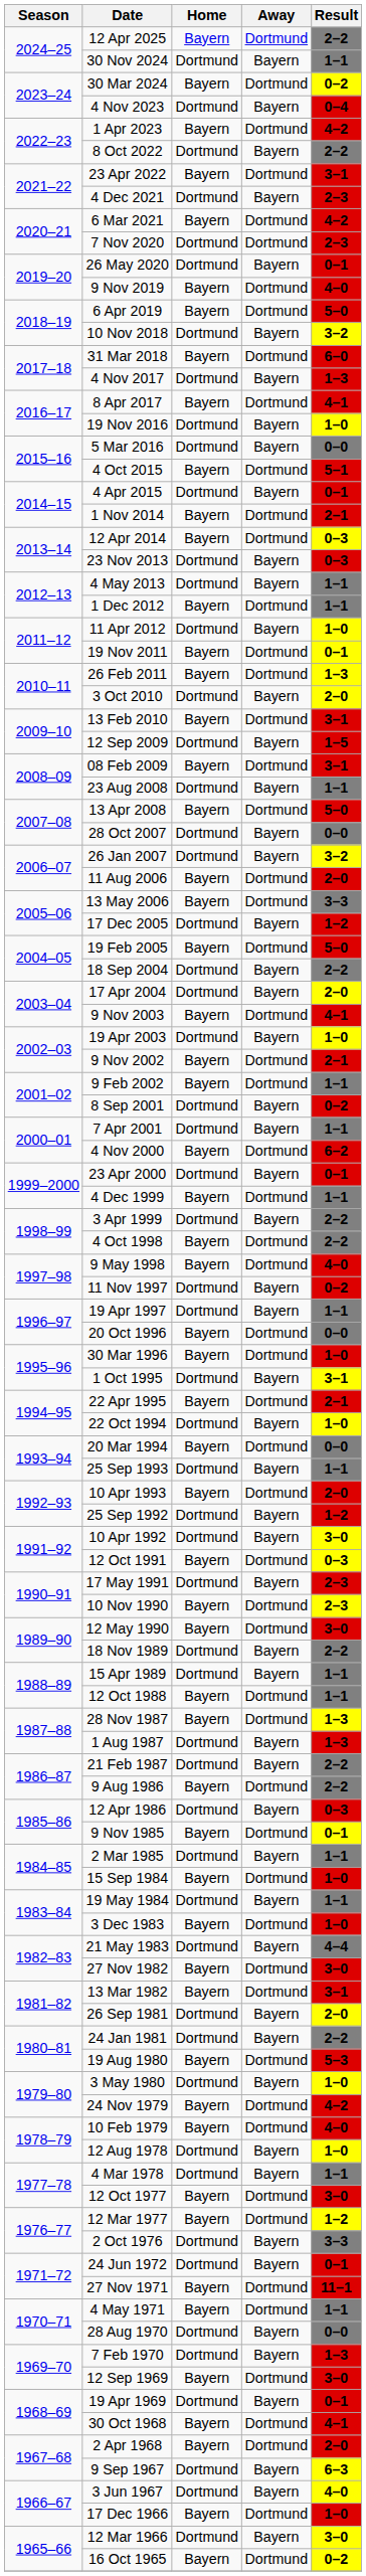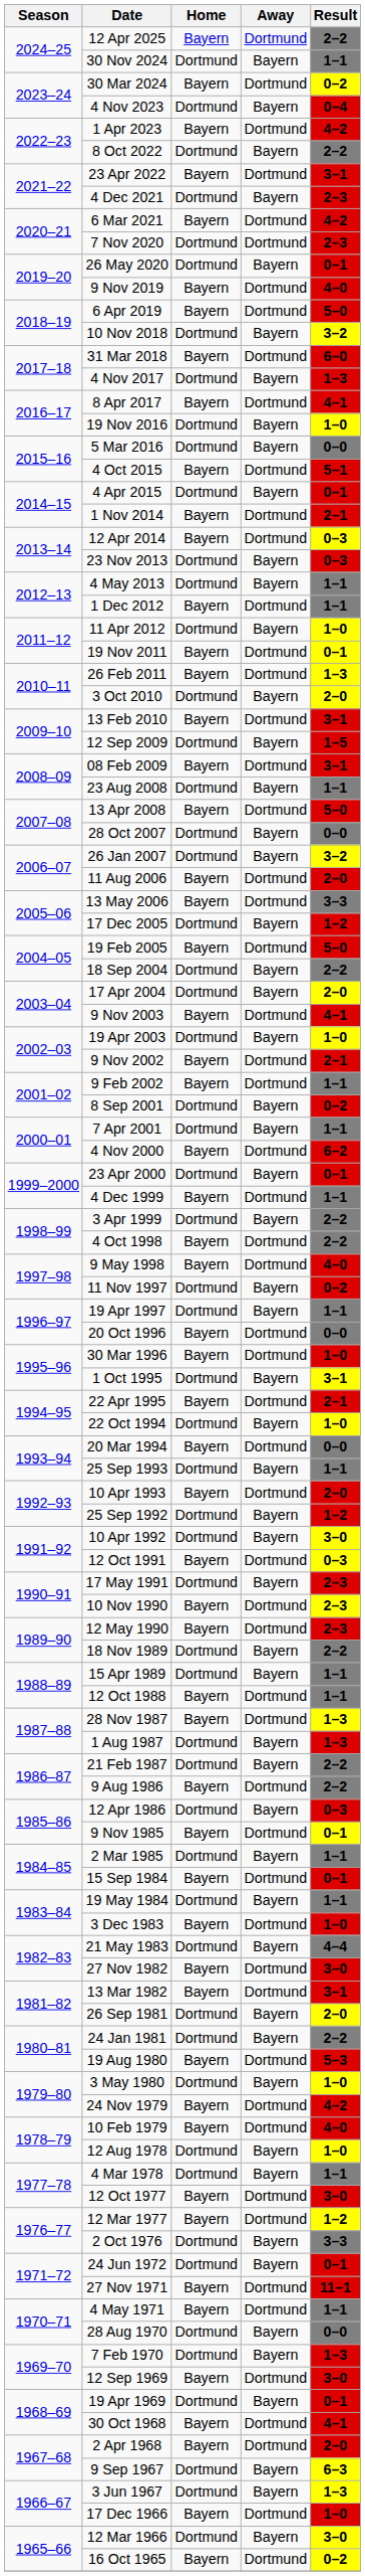 <table class="wikitable" style="text-align:center;">
 <tr>
 <th>Season</th>
 <th>Date</th>
 <th>Home</th>
 <th>Away</th>
 <th>Result</th>
 </tr>
 <tr>
 <td rowspan=2><a href='#'>2024–25</a></td>
 <td>12 Apr 2025</td>
 <td><a href='#'>Bayern</a></td>
 <td><a href='#'>Dortmund</a></td>
 <td bgcolor=808080><span><strong>2–2</strong></span></td>
 </tr>
 <tr>
 <td>30 Nov 2024</td>
 <td>Dortmund</td>
 <td>Bayern</td>
 <td bgcolor=808080><span><strong>1–1</strong></span></td>
 </tr>
 <tr>
 <td rowspan=2><a href='#'>2023–24</a></td>
 <td>30 Mar 2024</td>
 <td>Bayern</td>
 <td>Dortmund</td>
 <td bgcolor=FFFF00><span><strong>0–2</strong></span></td>
 </tr>
 <tr>
 <td>4 Nov 2023</td>
 <td>Dortmund</td>
 <td>Bayern</td>
 <td bgcolor=DD0000><span><strong>0–4</strong></span></td>
 </tr>
 <tr>
 <td rowspan=2><a href='#'>2022–23</a></td>
 <td>1 Apr 2023</td>
 <td>Bayern</td>
 <td>Dortmund</td>
 <td bgcolor=DD0000><span><strong>4–2</strong></span></td>
 </tr>
 <tr>
 <td>8 Oct 2022</td>
 <td>Dortmund</td>
 <td>Bayern</td>
 <td bgcolor=808080><span><strong>2–2</strong></span></td>
 </tr>
 <tr>
 <td rowspan=2><a href='#'>2021–22</a></td>
 <td>23 Apr 2022</td>
 <td>Bayern</td>
 <td>Dortmund</td>
 <td bgcolor=DD0000><span><strong>3–1</strong></span></td>
 </tr>
 <tr>
 <td>4 Dec 2021</td>
 <td>Dortmund</td>
 <td>Bayern</td>
 <td bgcolor=DD0000><span><strong>2–3</strong></span></td>
 </tr>
 <tr>
 <td rowspan=2><a href='#'>2020–21</a></td>
 <td>6 Mar 2021</td>
 <td>Bayern</td>
 <td>Dortmund</td>
 <td bgcolor=DD0000><span><strong>4–2</strong></span></td>
 </tr>
 <tr>
 <td>7 Nov 2020</td>
 <td>Dortmund</td>
 <td>Dortmund</td>
 <td bgcolor=DD0000><span><strong>2–3</strong></span></td>
 </tr>
 <tr>
 <td rowspan=2><a href='#'>2019–20</a></td>
 <td>26 May 2020</td>
 <td>Dortmund</td>
 <td>Bayern</td>
 <td bgcolor=DD0000><span><strong>0–1</strong></span></td>
 </tr>
 <tr>
 <td>9 Nov 2019</td>
 <td>Bayern</td>
 <td>Dortmund</td>
 <td bgcolor=DD0000><span><strong>4–0</strong></span></td>
 </tr>
 <tr>
 <td rowspan=2><a href='#'>2018–19</a></td>
 <td>6 Apr 2019</td>
 <td>Bayern</td>
 <td>Dortmund</td>
 <td bgcolor=DD0000><span><strong>5–0</strong></span></td>
 </tr>
 <tr>
 <td>10 Nov 2018</td>
 <td>Dortmund</td>
 <td>Bayern</td>
 <td bgcolor=FFFF00><span><strong>3–2</strong></span></td>
 </tr>
 <tr>
 <td rowspan=2><a href='#'>2017–18</a></td>
 <td>31 Mar 2018</td>
 <td>Bayern</td>
 <td>Dortmund</td>
 <td bgcolor=DD0000><span><strong>6–0</strong></span></td>
 </tr>
 <tr>
 <td>4 Nov 2017</td>
 <td>Dortmund</td>
 <td>Bayern</td>
 <td bgcolor=DD0000><span><strong>1–3</strong></span></td>
 </tr>
 <tr>
 <td rowspan=2><a href='#'>2016–17</a></td>
 <td>8 Apr 2017</td>
 <td>Bayern</td>
 <td>Dortmund</td>
 <td bgcolor=DD0000><span><strong>4–1</strong></span></td>
 </tr>
 <tr>
 <td>19 Nov 2016</td>
 <td>Dortmund</td>
 <td>Bayern</td>
 <td bgcolor=FFFF00><span><strong>1–0</strong></span></td>
 </tr>
 <tr>
 <td rowspan=2><a href='#'>2015–16</a></td>
 <td>5 Mar 2016</td>
 <td>Dortmund</td>
 <td>Bayern</td>
 <td bgcolor=808080><span><strong>0–0</strong></span></td>
 </tr>
 <tr>
 <td>4 Oct 2015</td>
 <td>Bayern</td>
 <td>Dortmund</td>
 <td bgcolor=DD0000><span><strong>5–1</strong></span></td>
 </tr>
 <tr>
 <td rowspan=2><a href='#'>2014–15</a></td>
 <td>4 Apr 2015</td>
 <td>Dortmund</td>
 <td>Bayern</td>
 <td bgcolor=DD0000><span><strong>0–1</strong></span></td>
 </tr>
 <tr>
 <td>1 Nov 2014</td>
 <td>Bayern</td>
 <td>Dortmund</td>
 <td bgcolor=DD0000><span><strong>2–1</strong></span></td>
 </tr>
 <tr>
 <td rowspan=2><a href='#'>2013–14</a></td>
 <td>12 Apr 2014</td>
 <td>Bayern</td>
 <td>Dortmund</td>
 <td bgcolor=FFFF00><span><strong>0–3</strong></span></td>
 </tr>
 <tr>
 <td>23 Nov 2013</td>
 <td>Dortmund</td>
 <td>Bayern</td>
 <td bgcolor=DD0000><span><strong>0–3</strong></span></td>
 </tr>
 <tr>
 <td rowspan=2><a href='#'>2012–13</a></td>
 <td>4 May 2013</td>
 <td>Dortmund</td>
 <td>Bayern</td>
 <td bgcolor=808080><span><strong>1–1</strong></span></td>
 </tr>
 <tr>
 <td>1 Dec 2012</td>
 <td>Bayern</td>
 <td>Dortmund</td>
 <td bgcolor=808080><span><strong>1–1</strong></span></td>
 </tr>
 <tr>
 <td rowspan=2><a href='#'>2011–12</a></td>
 <td>11 Apr 2012</td>
 <td>Dortmund</td>
 <td>Bayern</td>
 <td bgcolor=FFFF00><span><strong>1–0</strong></span></td>
 </tr>
 <tr>
 <td>19 Nov 2011</td>
 <td>Bayern</td>
 <td>Dortmund</td>
 <td bgcolor=FFFF00><span><strong>0–1</strong></span></td>
 </tr>
 <tr>
 <td rowspan=2><a href='#'>2010–11</a></td>
 <td>26 Feb 2011</td>
 <td>Bayern</td>
 <td>Dortmund</td>
 <td bgcolor=FFFF00><span><strong>1–3</strong></span></td>
 </tr>
 <tr>
 <td>3 Oct 2010</td>
 <td>Dortmund</td>
 <td>Bayern</td>
 <td bgcolor=FFFF00><span><strong>2–0</strong></span></td>
 </tr>
 <tr>
 <td rowspan=2><a href='#'>2009–10</a></td>
 <td>13 Feb 2010</td>
 <td>Bayern</td>
 <td>Dortmund</td>
 <td bgcolor=DD0000><span><strong>3–1</strong></span></td>
 </tr>
 <tr>
 <td>12 Sep 2009</td>
 <td>Dortmund</td>
 <td>Bayern</td>
 <td bgcolor=DD0000><span><strong>1–5</strong></span></td>
 </tr>
 <tr>
 <td rowspan=2><a href='#'>2008–09</a></td>
 <td>08 Feb 2009</td>
 <td>Bayern</td>
 <td>Dortmund</td>
 <td bgcolor=DD0000><span><strong>3–1</strong></span></td>
 </tr>
 <tr>
 <td>23 Aug 2008</td>
 <td>Dortmund</td>
 <td>Bayern</td>
 <td bgcolor=808080><span><strong>1–1</strong></span></td>
 </tr>
 <tr>
 <td rowspan=2><a href='#'>2007–08</a></td>
 <td>13 Apr 2008</td>
 <td>Bayern</td>
 <td>Dortmund</td>
 <td bgcolor=DD0000><span><strong>5–0</strong></span></td>
 </tr>
 <tr>
 <td>28 Oct 2007</td>
 <td>Dortmund</td>
 <td>Bayern</td>
 <td bgcolor=808080><span><strong>0–0</strong></span></td>
 </tr>
 <tr>
 <td rowspan=2><a href='#'>2006–07</a></td>
 <td>26 Jan 2007</td>
 <td>Dortmund</td>
 <td>Bayern</td>
 <td bgcolor=FFFF00><span><strong>3–2</strong></span></td>
 </tr>
 <tr>
 <td>11 Aug 2006</td>
 <td>Bayern</td>
 <td>Dortmund</td>
 <td bgcolor=DD0000><span><strong>2–0</strong></span></td>
 </tr>
 <tr>
 <td rowspan=2><a href='#'>2005–06</a></td>
 <td>13 May 2006</td>
 <td>Bayern</td>
 <td>Dortmund</td>
 <td bgcolor=808080><span><strong>3–3</strong></span></td>
 </tr>
 <tr>
 <td>17 Dec 2005</td>
 <td>Dortmund</td>
 <td>Bayern</td>
 <td bgcolor=DD0000><span><strong>1–2</strong></span></td>
 </tr>
 <tr>
 <td rowspan=2><a href='#'>2004–05</a></td>
 <td>19 Feb 2005</td>
 <td>Bayern</td>
 <td>Dortmund</td>
 <td bgcolor=DD0000><span><strong>5–0</strong></span></td>
 </tr>
 <tr>
 <td>18 Sep 2004</td>
 <td>Dortmund</td>
 <td>Bayern</td>
 <td bgcolor=808080><span><strong>2–2</strong></span></td>
 </tr>
 <tr>
 <td rowspan=2><a href='#'>2003–04</a></td>
 <td>17 Apr 2004</td>
 <td>Dortmund</td>
 <td>Bayern</td>
 <td bgcolor=FFFF00><span><strong>2–0</strong></span></td>
 </tr>
 <tr>
 <td>9 Nov 2003</td>
 <td>Bayern</td>
 <td>Dortmund</td>
 <td bgcolor=DD0000><span><strong>4–1</strong></span></td>
 </tr>
 <tr>
 <td rowspan=2><a href='#'>2002–03</a></td>
 <td>19 Apr 2003</td>
 <td>Dortmund</td>
 <td>Bayern</td>
 <td bgcolor=FFFF00><span><strong>1–0</strong></span></td>
 </tr>
 <tr>
 <td>9 Nov 2002</td>
 <td>Bayern</td>
 <td>Dortmund</td>
 <td bgcolor=DD0000><span><strong>2–1</strong></span></td>
 </tr>
 <tr>
 <td rowspan=2><a href='#'>2001–02</a></td>
 <td>9 Feb 2002</td>
 <td>Bayern</td>
 <td>Dortmund</td>
 <td bgcolor=808080><span><strong>1–1</strong></span></td>
 </tr>
 <tr>
 <td>8 Sep 2001</td>
 <td>Dortmund</td>
 <td>Bayern</td>
 <td bgcolor=DD0000><span><strong>0–2</strong></span></td>
 </tr>
 <tr>
 <td rowspan=2><a href='#'>2000–01</a></td>
 <td>7 Apr 2001</td>
 <td>Dortmund</td>
 <td>Bayern</td>
 <td bgcolor=808080><span><strong>1–1</strong></span></td>
 </tr>
 <tr>
 <td>4 Nov 2000</td>
 <td>Bayern</td>
 <td>Dortmund</td>
 <td bgcolor=DD0000><span><strong>6–2</strong></span></td>
 </tr>
 <tr>
 <td rowspan=2><a href='#'>1999–2000</a></td>
 <td>23 Apr 2000</td>
 <td>Dortmund</td>
 <td>Bayern</td>
 <td bgcolor=DD0000><span><strong>0–1</strong></span></td>
 </tr>
 <tr>
 <td>4 Dec 1999</td>
 <td>Bayern</td>
 <td>Dortmund</td>
 <td bgcolor=808080><span><strong>1–1</strong></span></td>
 </tr>
 <tr>
 <td rowspan=2><a href='#'>1998–99</a></td>
 <td>3 Apr 1999</td>
 <td>Dortmund</td>
 <td>Bayern</td>
 <td bgcolor=808080><span><strong>2–2</strong></span></td>
 </tr>
 <tr>
 <td>4 Oct 1998</td>
 <td>Bayern</td>
 <td>Dortmund</td>
 <td bgcolor=808080><span><strong>2–2</strong></span></td>
 </tr>
 <tr>
 <td rowspan=2><a href='#'>1997–98</a></td>
 <td>9 May 1998</td>
 <td>Bayern</td>
 <td>Dortmund</td>
 <td bgcolor=DD0000><span><strong>4–0</strong></span></td>
 </tr>
 <tr>
 <td>11 Nov 1997</td>
 <td>Dortmund</td>
 <td>Bayern</td>
 <td bgcolor=DD0000><span><strong>0–2</strong></span></td>
 </tr>
 <tr>
 <td rowspan=2><a href='#'>1996–97</a></td>
 <td>19 Apr 1997</td>
 <td>Dortmund</td>
 <td>Bayern</td>
 <td bgcolor=808080><span><strong>1–1</strong></span></td>
 </tr>
 <tr>
 <td>20 Oct 1996</td>
 <td>Bayern</td>
 <td>Dortmund</td>
 <td bgcolor=808080><span><strong>0–0</strong></span></td>
 </tr>
 <tr>
 <td rowspan=2><a href='#'>1995–96</a></td>
 <td>30 Mar 1996</td>
 <td>Bayern</td>
 <td>Dortmund</td>
 <td bgcolor=DD0000><span><strong>1–0</strong></span></td>
 </tr>
 <tr>
 <td>1 Oct 1995</td>
 <td>Dortmund</td>
 <td>Bayern</td>
 <td bgcolor=FFFF00><span><strong>3–1</strong></span></td>
 </tr>
 <tr>
 <td rowspan=2><a href='#'>1994–95</a></td>
 <td>22 Apr 1995</td>
 <td>Bayern</td>
 <td>Dortmund</td>
 <td bgcolor=DD0000><span><strong>2–1</strong></span></td>
 </tr>
 <tr>
 <td>22 Oct 1994</td>
 <td>Dortmund</td>
 <td>Bayern</td>
 <td bgcolor=FFFF00><span><strong>1–0</strong></span></td>
 </tr>
 <tr>
 <td rowspan=2><a href='#'>1993–94</a></td>
 <td>20 Mar 1994</td>
 <td>Bayern</td>
 <td>Dortmund</td>
 <td bgcolor=808080><span><strong>0–0</strong></span></td>
 </tr>
 <tr>
 <td>25 Sep 1993</td>
 <td>Dortmund</td>
 <td>Bayern</td>
 <td bgcolor=808080><span><strong>1–1</strong></span></td>
 </tr>
 <tr>
 <td rowspan=2><a href='#'>1992–93</a></td>
 <td>10 Apr 1993</td>
 <td>Bayern</td>
 <td>Dortmund</td>
 <td bgcolor=DD0000><span><strong>2–0</strong></span></td>
 </tr>
 <tr>
 <td>25 Sep 1992</td>
 <td>Dortmund</td>
 <td>Bayern</td>
 <td bgcolor=DD0000><span><strong>1–2</strong></span></td>
 </tr>
 <tr>
 <td rowspan=2><a href='#'>1991–92</a></td>
 <td>10 Apr 1992</td>
 <td>Dortmund</td>
 <td>Bayern</td>
 <td bgcolor=FFFF00><span><strong>3–0</strong></span></td>
 </tr>
 <tr>
 <td>12 Oct 1991</td>
 <td>Bayern</td>
 <td>Dortmund</td>
 <td bgcolor=FFFF00><span><strong>0–3</strong></span></td>
 </tr>
 <tr>
 <td rowspan=2><a href='#'>1990–91</a></td>
 <td>17 May 1991</td>
 <td>Dortmund</td>
 <td>Bayern</td>
 <td bgcolor=DD0000><span><strong>2–3</strong></span></td>
 </tr>
 <tr>
 <td>10 Nov 1990</td>
 <td>Bayern</td>
 <td>Dortmund</td>
 <td bgcolor=FFFF00><span><strong>2–3</strong></span></td>
 </tr>
 <tr>
 <td rowspan=2><a href='#'>1989–90</a></td>
 <td>12 May 1990</td>
 <td>Bayern</td>
 <td>Dortmund</td>
-<td bgcolor=DD0000><span><strong>3–0</strong></span></td>
+<td bgcolor=DD0000><span><strong>2–3</strong></span></td>
 </tr>
 <tr>
 <td>18 Nov 1989</td>
 <td>Dortmund</td>
 <td>Bayern</td>
 <td bgcolor=808080><span><strong>2–2</strong></span></td>
 </tr>
 <tr>
 <td rowspan=2><a href='#'>1988–89</a></td>
 <td>15 Apr 1989</td>
 <td>Dortmund</td>
 <td>Bayern</td>
 <td bgcolor=808080><span><strong>1–1</strong></span></td>
 </tr>
 <tr>
 <td>12 Oct 1988</td>
 <td>Bayern</td>
 <td>Dortmund</td>
 <td bgcolor=808080><span><strong>1–1</strong></span></td>
 </tr>
 <tr>
 <td rowspan=2><a href='#'>1987–88</a></td>
 <td>28 Nov 1987</td>
 <td>Bayern</td>
 <td>Dortmund</td>
 <td bgcolor=FFFF00><span><strong>1–3</strong></span></td>
 </tr>
 <tr>
 <td>1 Aug 1987</td>
 <td>Dortmund</td>
 <td>Bayern</td>
 <td bgcolor=DD0000><span><strong>1–3</strong></span></td>
 </tr>
 <tr>
 <td rowspan=2><a href='#'>1986–87</a></td>
 <td>21 Feb 1987</td>
 <td>Dortmund</td>
 <td>Bayern</td>
 <td bgcolor=808080><span><strong>2–2</strong></span></td>
 </tr>
 <tr>
 <td>9 Aug 1986</td>
 <td>Bayern</td>
 <td>Dortmund</td>
 <td bgcolor=808080><span><strong>2–2</strong></span></td>
 </tr>
 <tr>
 <td rowspan=2><a href='#'>1985–86</a></td>
 <td>12 Apr 1986</td>
 <td>Dortmund</td>
 <td>Bayern</td>
 <td bgcolor=DD0000><span><strong>0–3</strong></span></td>
 </tr>
 <tr>
 <td>9 Nov 1985</td>
 <td>Bayern</td>
 <td>Dortmund</td>
 <td bgcolor=FFFF00><span><strong>0–1</strong></span></td>
 </tr>
 <tr>
 <td rowspan=2><a href='#'>1984–85</a></td>
 <td>2 Mar 1985</td>
 <td>Dortmund</td>
 <td>Bayern</td>
 <td bgcolor=808080><span><strong>1–1</strong></span></td>
 </tr>
 <tr>
 <td>15 Sep 1984</td>
 <td>Bayern</td>
 <td>Dortmund</td>
-<td bgcolor=DD0000><span><strong>1–0</strong></span></td>
+<td bgcolor=DD0000><span><strong>0–1</strong></span></td>
 </tr>
 <tr>
 <td rowspan=2><a href='#'>1983–84</a></td>
 <td>19 May 1984</td>
 <td>Dortmund</td>
 <td>Bayern</td>
 <td bgcolor=808080><span><strong>1–1</strong></span></td>
 </tr>
 <tr>
 <td>3 Dec 1983</td>
 <td>Bayern</td>
 <td>Dortmund</td>
 <td bgcolor=DD0000><span><strong>1–0</strong></span></td>
 </tr>
 <tr>
 <td rowspan=2><a href='#'>1982–83</a></td>
 <td>21 May 1983</td>
 <td>Dortmund</td>
 <td>Bayern</td>
 <td bgcolor=808080><span><strong>4–4</strong></span></td>
 </tr>
 <tr>
 <td>27 Nov 1982</td>
 <td>Bayern</td>
 <td>Dortmund</td>
 <td bgcolor=DD0000><span><strong>3–0</strong></span></td>
 </tr>
 <tr>
 <td rowspan=2><a href='#'>1981–82</a></td>
 <td>13 Mar 1982</td>
 <td>Bayern</td>
 <td>Dortmund</td>
 <td bgcolor=DD0000><span><strong>3–1</strong></span></td>
 </tr>
 <tr>
 <td>26 Sep 1981</td>
 <td>Dortmund</td>
 <td>Bayern</td>
 <td bgcolor=FFFF00><span><strong>2–0</strong></span></td>
 </tr>
 <tr>
 <td rowspan=2><a href='#'>1980–81</a></td>
 <td>24 Jan 1981</td>
 <td>Dortmund</td>
 <td>Bayern</td>
 <td bgcolor=808080><span><strong>2–2</strong></span></td>
 </tr>
 <tr>
 <td>19 Aug 1980</td>
 <td>Bayern</td>
 <td>Dortmund</td>
 <td bgcolor=DD0000><span><strong>5–3</strong></span></td>
 </tr>
 <tr>
 <td rowspan=2><a href='#'>1979–80</a></td>
 <td>3 May 1980</td>
 <td>Dortmund</td>
 <td>Bayern</td>
 <td bgcolor=FFFF00><span><strong>1–0</strong></span></td>
 </tr>
 <tr>
 <td>24 Nov 1979</td>
 <td>Bayern</td>
 <td>Dortmund</td>
 <td bgcolor=DD0000><span><strong>4–2</strong></span></td>
 </tr>
 <tr>
 <td rowspan=2><a href='#'>1978–79</a></td>
 <td>10 Feb 1979</td>
 <td>Bayern</td>
 <td>Dortmund</td>
 <td bgcolor=DD0000><span><strong>4–0</strong></span></td>
 </tr>
 <tr>
 <td>12 Aug 1978</td>
 <td>Dortmund</td>
 <td>Bayern</td>
 <td bgcolor=FFFF00><span><strong>1–0</strong></span></td>
 </tr>
 <tr>
 <td rowspan=2><a href='#'>1977–78</a></td>
 <td>4 Mar 1978</td>
 <td>Dortmund</td>
 <td>Bayern</td>
 <td bgcolor=808080><span><strong>1–1</strong></span></td>
 </tr>
 <tr>
 <td>12 Oct 1977</td>
 <td>Bayern</td>
 <td>Dortmund</td>
 <td bgcolor=DD0000><span><strong>3–0</strong></span></td>
 </tr>
 <tr>
 <td rowspan=2><a href='#'>1976–77</a></td>
 <td>12 Mar 1977</td>
 <td>Bayern</td>
 <td>Dortmund</td>
 <td bgcolor=FFFF00><span><strong>1–2</strong></span></td>
 </tr>
 <tr>
 <td>2 Oct 1976</td>
 <td>Dortmund</td>
 <td>Bayern</td>
 <td bgcolor=808080><span><strong>3–3</strong></span></td>
 </tr>
 <tr>
 <td rowspan=2><a href='#'>1971–72</a></td>
 <td>24 Jun 1972</td>
 <td>Dortmund</td>
 <td>Bayern</td>
 <td bgcolor=DD0000><span><strong>0–1</strong></span></td>
 </tr>
 <tr>
 <td>27 Nov 1971</td>
 <td>Bayern</td>
 <td>Dortmund</td>
 <td bgcolor=DD0000><span><strong>11–1</strong></span></td>
 </tr>
 <tr>
 <td rowspan=2><a href='#'>1970–71</a></td>
 <td>4 May 1971</td>
 <td>Bayern</td>
 <td>Dortmund</td>
 <td bgcolor=808080><span><strong>1–1</strong></span></td>
 </tr>
 <tr>
 <td>28 Aug 1970</td>
 <td>Dortmund</td>
 <td>Bayern</td>
 <td bgcolor=808080><span><strong>0–0</strong></span></td>
 </tr>
 <tr>
 <td rowspan=2><a href='#'>1969–70</a></td>
 <td>7 Feb 1970</td>
 <td>Dortmund</td>
 <td>Bayern</td>
 <td bgcolor=DD0000><span><strong>1–3</strong></span></td>
 </tr>
 <tr>
 <td>12 Sep 1969</td>
 <td>Bayern</td>
 <td>Dortmund</td>
 <td bgcolor=DD0000><span><strong>3–0</strong></span></td>
 </tr>
 <tr>
 <td rowspan=2><a href='#'>1968–69</a></td>
 <td>19 Apr 1969</td>
 <td>Dortmund</td>
 <td>Bayern</td>
 <td bgcolor=DD0000><span><strong>0–1</strong></span></td>
 </tr>
 <tr>
 <td>30 Oct 1968</td>
 <td>Bayern</td>
 <td>Dortmund</td>
 <td bgcolor=DD0000><span><strong>4–1</strong></span></td>
 </tr>
 <tr>
 <td rowspan=2><a href='#'>1967–68</a></td>
 <td>2 Apr 1968</td>
 <td>Bayern</td>
 <td>Dortmund</td>
 <td bgcolor=DD0000><span><strong>2–0</strong></span></td>
 </tr>
 <tr>
 <td>9 Sep 1967</td>
 <td>Dortmund</td>
 <td>Bayern</td>
 <td bgcolor=FFFF00><span><strong>6–3</strong></span></td>
 </tr>
 <tr>
 <td rowspan=2><a href='#'>1966–67</a></td>
 <td>3 Jun 1967</td>
 <td>Dortmund</td>
 <td>Bayern</td>
-<td bgcolor=FFFF00><span><strong>4–0</strong></span></td>
+<td bgcolor=FFFF00><span><strong>1–3</strong></span></td>
 </tr>
 <tr>
 <td>17 Dec 1966</td>
 <td>Bayern</td>
 <td>Dortmund</td>
 <td bgcolor=DD0000><span><strong>1–0</strong></span></td>
 </tr>
 <tr>
 <td rowspan=2><a href='#'>1965–66</a></td>
 <td>12 Mar 1966</td>
 <td>Dortmund</td>
 <td>Bayern</td>
 <td bgcolor=FFFF00><span><strong>3–0</strong></span></td>
 </tr>
 <tr>
 <td>16 Oct 1965</td>
 <td>Bayern</td>
 <td>Dortmund</td>
 <td bgcolor=FFFF00><span><strong>0–2</strong></span></td>
 </tr>
 <tr>
 </tr>
 </table>
